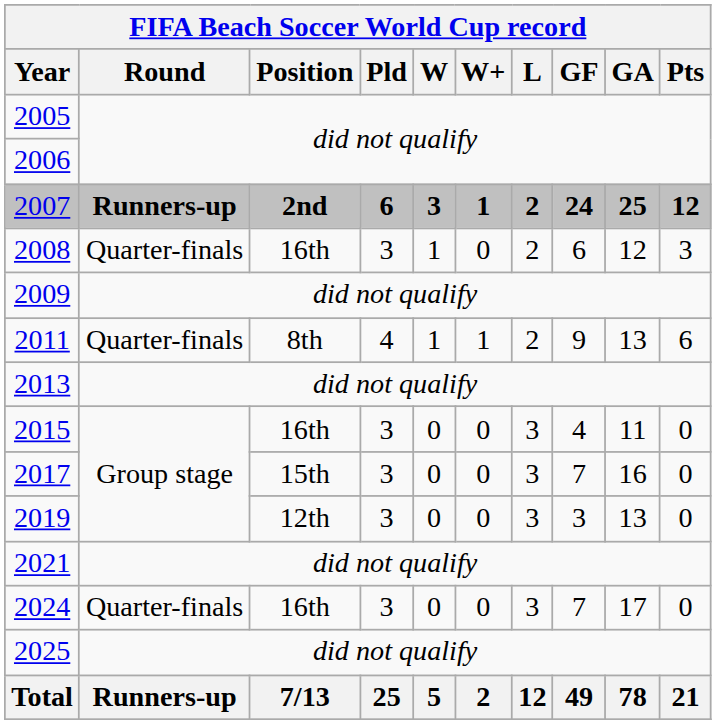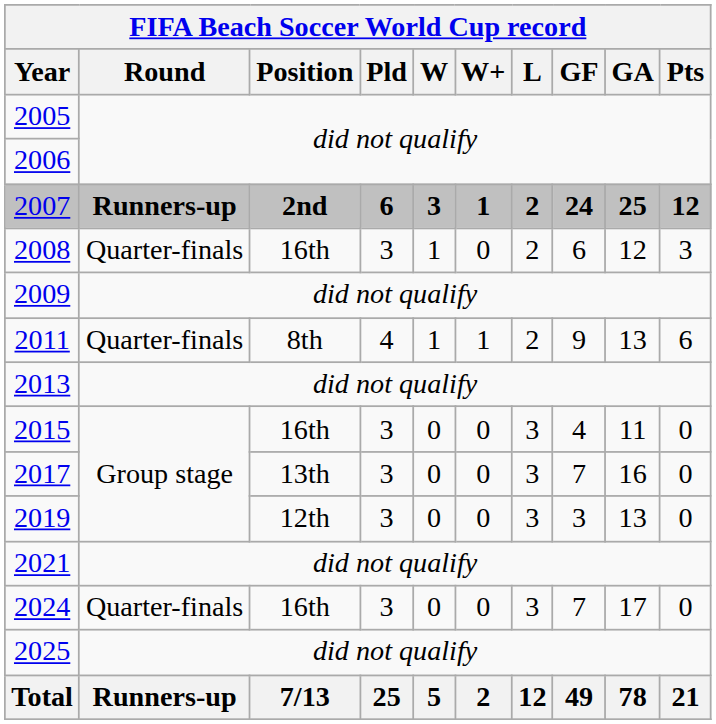 <table class="wikitable" style="text-align: center;">
 <tr>
 <th colspan=10><a href='#'> FIFA Beach Soccer World Cup record</a></th>
 </tr>
 <tr>
 <th>Year</th>
 <th>Round</th>
 <th>Position</th>
 <th>Pld</th>
 <th>W</th>
 <th>W+</th>
 <th>L</th>
 <th>GF</th>
 <th>GA</th>
 <th>Pts</th>
 </tr>
 <tr>
 <td> <a href='#'>2005</a></td>
 <td rowspan=2 colspan=9><em>did not qualify</em></td>
 </tr>
 <tr>
 <td> <a href='#'>2006</a></td>
 </tr>
 <tr bgcolor=Silver>
 <td> <a href='#'>2007</a></td>
 <td><strong>Runners-up</strong></td>
 <td><strong>2nd</strong></td>
 <td><strong>6</strong></td>
 <td><strong>3</strong></td>
 <td><strong>1</strong></td>
 <td><strong> 2 </strong></td>
 <td><strong>24</strong></td>
 <td><strong>25</strong></td>
 <td><strong>12</strong></td>
 </tr>
 <tr>
 <td> <a href='#'>2008</a></td>
 <td>Quarter-finals</td>
 <td>16th</td>
 <td>3</td>
 <td>1</td>
 <td>0</td>
 <td>2</td>
 <td>6</td>
 <td>12</td>
 <td>3</td>
 </tr>
 <tr>
 <td> <a href='#'>2009</a></td>
 <td colspan=9><em>did not qualify</em></td>
 </tr>
 <tr>
 <td> <a href='#'>2011</a></td>
 <td>Quarter-finals</td>
 <td>8th</td>
 <td>4</td>
 <td>1</td>
 <td>1</td>
 <td>2</td>
 <td>9</td>
 <td>13</td>
 <td>6</td>
 </tr>
 <tr>
 <td> <a href='#'>2013</a></td>
 <td colspan=9><em>did not qualify</em></td>
 </tr>
 <tr>
 <td> <a href='#'>2015</a></td>
 <td rowspan=3>Group stage</td>
 <td>16th</td>
 <td>3</td>
 <td>0</td>
 <td>0</td>
 <td>3</td>
 <td>4</td>
 <td>11</td>
 <td>0</td>
 </tr>
 <tr>
 <td> <a href='#'>2017</a></td>
-<td>15th</td>
+<td>13th</td>
 <td>3</td>
 <td>0</td>
 <td>0</td>
 <td>3</td>
 <td>7</td>
 <td>16</td>
 <td>0</td>
 </tr>
 <tr>
 <td> <a href='#'>2019</a></td>
 <td>12th</td>
 <td>3</td>
 <td>0</td>
 <td>0</td>
 <td>3</td>
 <td>3</td>
 <td>13</td>
 <td>0</td>
 </tr>
 <tr>
 <td> <a href='#'>2021</a></td>
 <td colspan=9><em>did not qualify</em></td>
 </tr>
 <tr>
 <td> <a href='#'>2024</a></td>
 <td>Quarter-finals</td>
 <td>16th</td>
 <td>3</td>
 <td>0</td>
 <td>0</td>
 <td>3</td>
 <td>7</td>
 <td>17</td>
 <td>0</td>
 </tr>
 <tr>
 <td> <a href='#'>2025</a></td>
 <td colspan=9><em>did not qualify</em></td>
 </tr>
 <tr>
 <th>Total</th>
 <th>Runners-up</th>
 <th>7/13</th>
 <th>25</th>
 <th>5</th>
 <th>2</th>
 <th>12</th>
 <th>49</th>
 <th>78</th>
 <th>21</th>
 </tr>
 <tr>
 </tr>
 </table>
